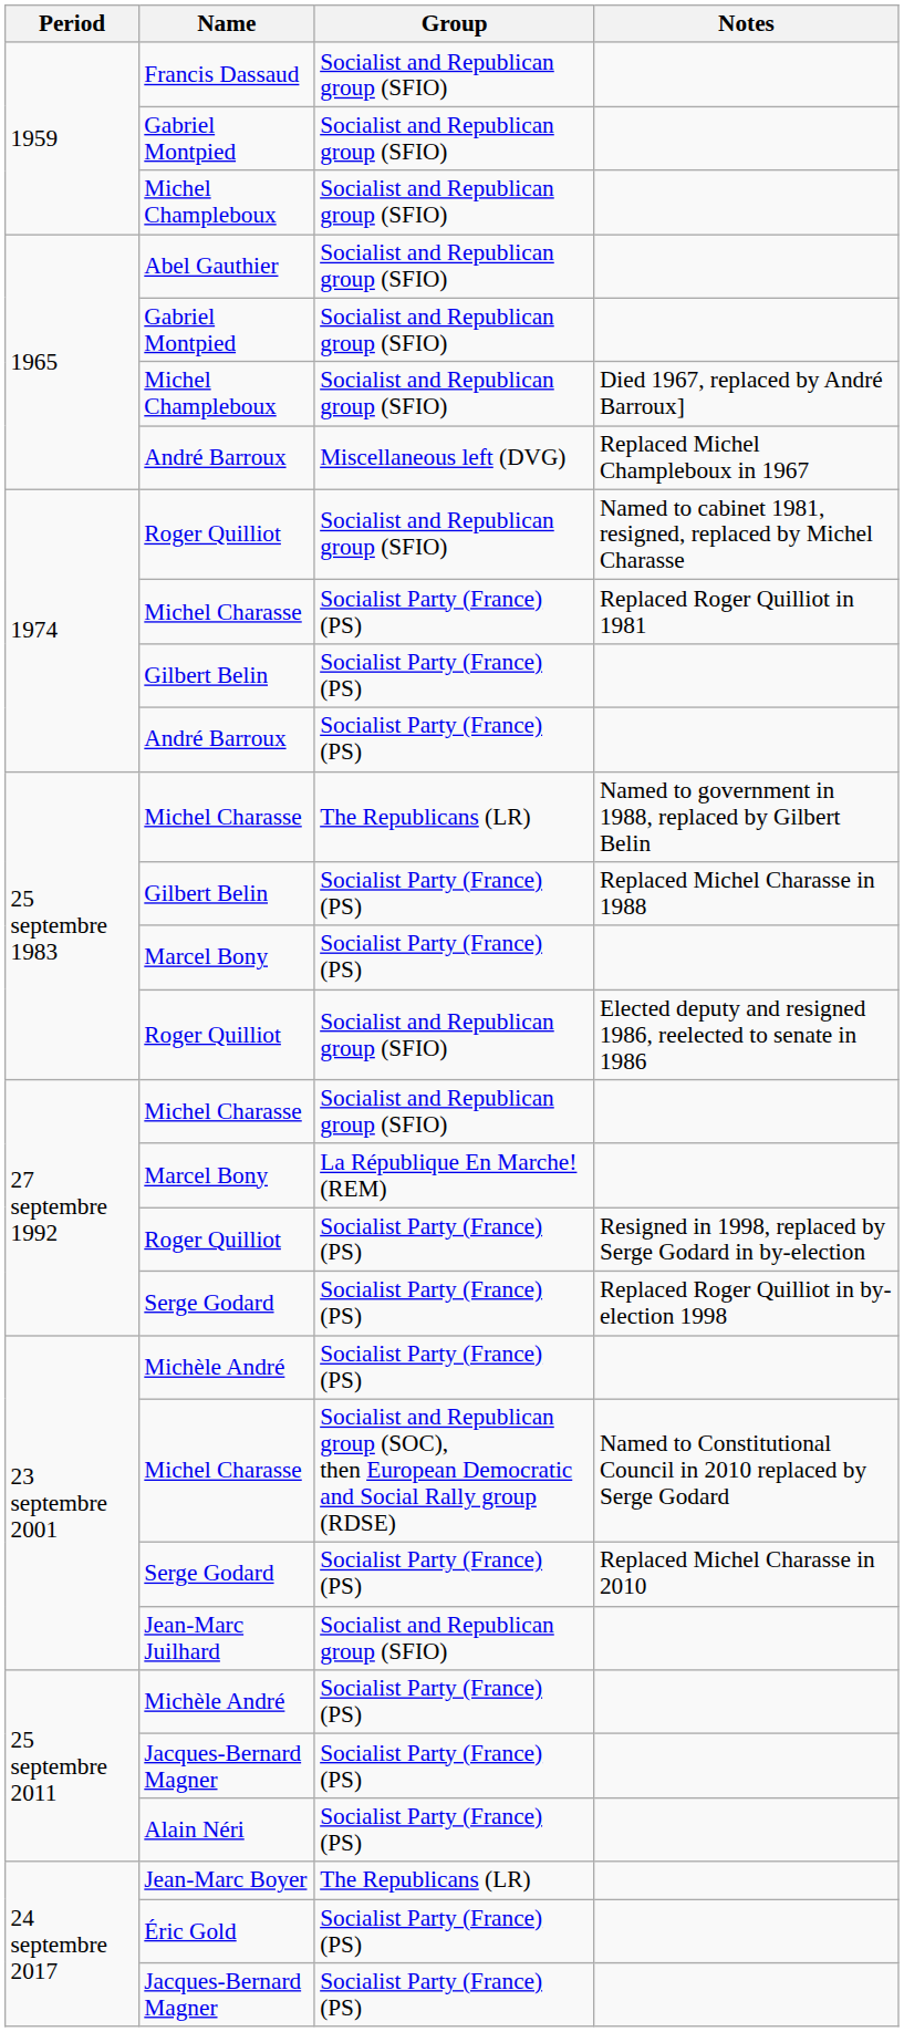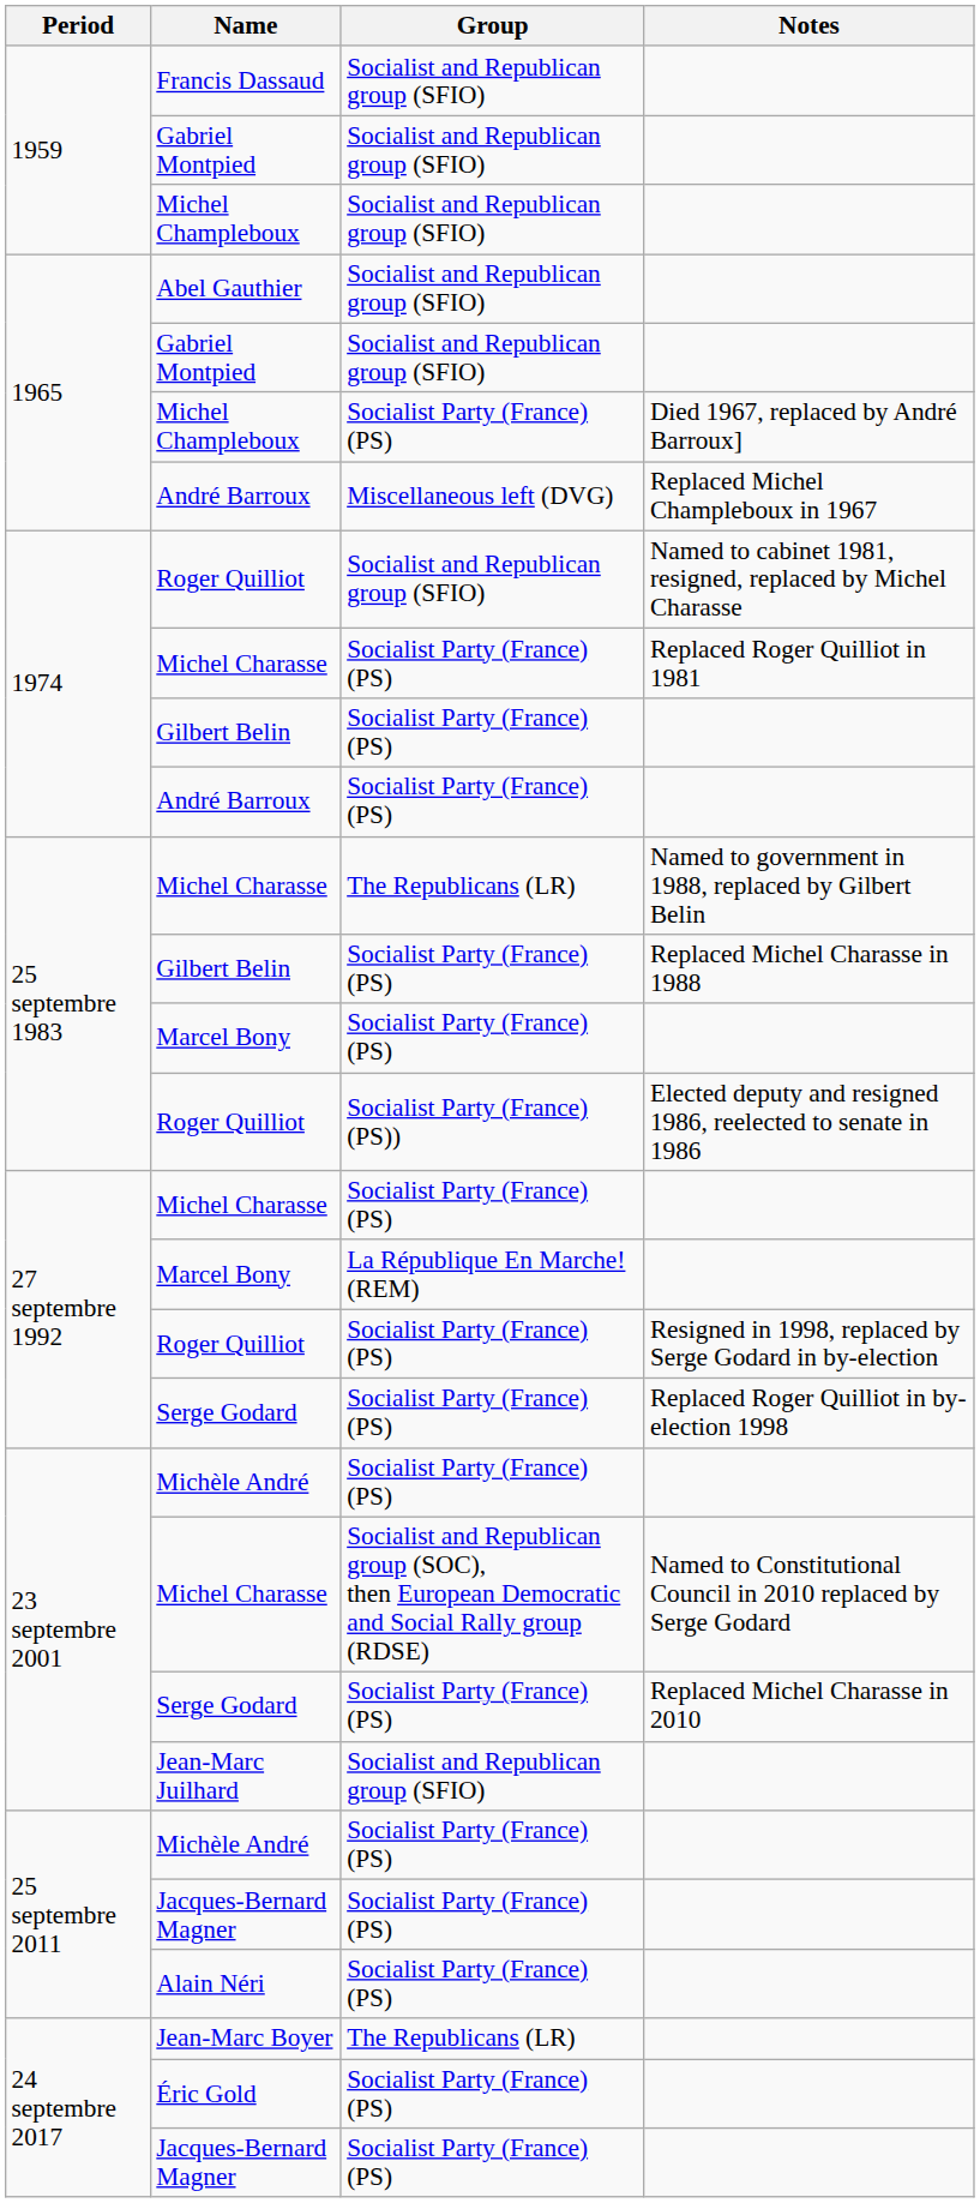 <table class="wikitable sortable">
 <tr>
 <th>Period</th>
 <th>Name</th>
 <th>Group</th>
 <th>Notes</th>
 </tr>
 <tr>
 <td rowspan=3>1959</td>
 <td><a href='#'>Francis Dassaud</a></td>
 <td><a href='#'>Socialist and Republican group</a> (SFIO)</td>
 <td></td>
 </tr>
 <tr>
 <td><a href='#'>Gabriel Montpied</a></td>
 <td><a href='#'>Socialist and Republican group</a> (SFIO)</td>
 <td></td>
 </tr>
 <tr>
 <td><a href='#'>Michel Champleboux</a></td>
 <td><a href='#'>Socialist and Republican group</a> (SFIO)</td>
 <td></td>
 </tr>
 <tr>
 <td rowspan=4>1965</td>
 <td><a href='#'>Abel Gauthier</a></td>
 <td><a href='#'>Socialist and Republican group</a> (SFIO)</td>
 <td></td>
 </tr>
 <tr>
 <td><a href='#'>Gabriel Montpied</a></td>
 <td><a href='#'>Socialist and Republican group</a> (SFIO)</td>
 <td></td>
 </tr>
 <tr>
 <td><a href='#'>Michel Champleboux</a></td>
-<td><a href='#'>Socialist and Republican group</a> (SFIO)</td>
+<td><a href='#'>Socialist Party (France)</a> (PS)</td>
 <td>Died 1967, replaced by André Barroux]</td>
 </tr>
 <tr>
 <td><a href='#'>André Barroux</a></td>
 <td><a href='#'>Miscellaneous left</a> (DVG)</td>
 <td>Replaced Michel Champleboux in 1967</td>
 </tr>
 <tr>
 <td rowspan=4>1974</td>
 <td><a href='#'>Roger Quilliot</a></td>
 <td><a href='#'>Socialist and Republican group</a> (SFIO)</td>
 <td>Named to cabinet 1981, resigned, replaced by Michel Charasse</td>
 </tr>
 <tr>
 <td><a href='#'>Michel Charasse</a></td>
 <td><a href='#'>Socialist Party (France)</a> (PS)</td>
 <td>Replaced Roger Quilliot in 1981</td>
 </tr>
 <tr>
 <td><a href='#'>Gilbert Belin</a></td>
 <td><a href='#'>Socialist Party (France)</a> (PS)</td>
 <td></td>
 </tr>
 <tr>
 <td><a href='#'>André Barroux</a></td>
 <td><a href='#'>Socialist Party (France)</a> (PS)</td>
 <td></td>
 </tr>
 <tr>
 <td rowspan=4>25 septembre 1983</td>
 <td><a href='#'>Michel Charasse</a></td>
 <td><a href='#'>The Republicans</a> (LR)</td>
 <td>Named to government in 1988, replaced by Gilbert Belin</td>
 </tr>
 <tr>
 <td><a href='#'>Gilbert Belin</a></td>
 <td><a href='#'>Socialist Party (France)</a> (PS)</td>
 <td>Replaced Michel Charasse in 1988</td>
 </tr>
 <tr>
 <td><a href='#'>Marcel Bony</a></td>
 <td><a href='#'>Socialist Party (France)</a> (PS)</td>
 <td></td>
 </tr>
 <tr>
 <td><a href='#'>Roger Quilliot</a></td>
-<td><a href='#'>Socialist and Republican group</a> (SFIO)</td>
+<td><a href='#'>Socialist Party (France)</a> (PS))</td>
 <td>Elected deputy and resigned 1986, reelected to senate in 1986</td>
 </tr>
 <tr>
 <td rowspan=4>27 septembre 1992</td>
 <td><a href='#'>Michel Charasse</a></td>
-<td><a href='#'>Socialist and Republican group</a> (SFIO)</td>
+<td><a href='#'>Socialist Party (France)</a> (PS)</td>
 <td></td>
 </tr>
 <tr>
 <td><a href='#'>Marcel Bony</a></td>
 <td><a href='#'>La République En Marche!</a> (REM)</td>
 <td></td>
 </tr>
 <tr>
 <td><a href='#'>Roger Quilliot</a></td>
 <td><a href='#'>Socialist Party (France)</a> (PS)</td>
 <td>Resigned in 1998, replaced by Serge Godard in by-election</td>
 </tr>
 <tr>
 <td><a href='#'>Serge Godard</a></td>
 <td><a href='#'>Socialist Party (France)</a> (PS)</td>
 <td>Replaced Roger Quilliot in by-election 1998</td>
 </tr>
 <tr>
 <td rowspan=4>23 septembre 2001</td>
 <td><a href='#'>Michèle André</a></td>
 <td><a href='#'>Socialist Party (France)</a> (PS)</td>
 <td></td>
 </tr>
 <tr>
 <td><a href='#'>Michel Charasse</a></td>
 <td><a href='#'>Socialist and Republican group</a> (SOC), <br>then <a href='#'>European Democratic and Social Rally group</a> (RDSE)</td>
 <td>Named to Constitutional Council in 2010 replaced by Serge Godard</td>
 </tr>
 <tr>
 <td><a href='#'>Serge Godard</a></td>
 <td><a href='#'>Socialist Party (France)</a> (PS)</td>
 <td>Replaced Michel Charasse in 2010</td>
 </tr>
 <tr>
 <td><a href='#'>Jean-Marc Juilhard</a></td>
 <td><a href='#'>Socialist and Republican group</a> (SFIO)</td>
 <td></td>
 </tr>
 <tr>
 <td rowspan=3>25 septembre 2011</td>
 <td><a href='#'>Michèle André</a></td>
 <td><a href='#'>Socialist Party (France)</a> (PS)</td>
 <td></td>
 </tr>
 <tr>
 <td><a href='#'>Jacques-Bernard Magner</a></td>
 <td><a href='#'>Socialist Party (France)</a> (PS)</td>
 <td></td>
 </tr>
 <tr>
 <td><a href='#'>Alain Néri</a></td>
 <td><a href='#'>Socialist Party (France)</a> (PS)</td>
 <td></td>
 </tr>
 <tr>
 <td rowspan=3>24 septembre 2017</td>
 <td><a href='#'>Jean-Marc Boyer</a></td>
 <td><a href='#'>The Republicans</a> (LR)</td>
 <td></td>
 </tr>
 <tr>
 <td><a href='#'>Éric Gold</a></td>
 <td><a href='#'>Socialist Party (France)</a> (PS)</td>
 <td></td>
 </tr>
 <tr>
 <td><a href='#'>Jacques-Bernard Magner</a></td>
 <td><a href='#'>Socialist Party (France)</a> (PS)</td>
 <td></td>
 </tr>
 </table>
